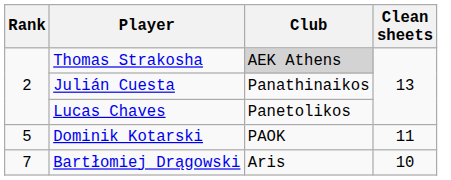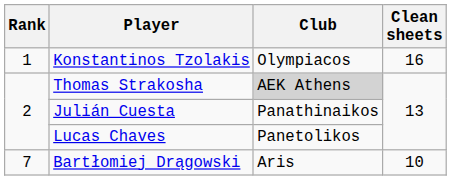 <table class="wikitable" style="text-align:center">
 <tr>
 <th>Rank</th>
 <th>Player</th>
 <th>Club</th>
 <th>Clean<br>sheets</th>
+</tr>
+<tr>
+<td>1</td>
+<td align="left"> <a href='#'>Konstantinos Tzolakis</a></td>
+<td align="left">Olympiacos</td>
+<td>16</td>
 </tr>
 <tr>
 <td rowspan="3">2</td>
 <td align="left"> <a href='#'>Thomas Strakosha</a></td>
 <td align="left" style="background: lightgrey;">AEK Athens</td>
 <td rowspan="3">13</td>
 </tr>
 <tr>
 <td align="left"> <a href='#'>Julián Cuesta</a></td>
 <td align="left">Panathinaikos</td>
 </tr>
 <tr>
 <td align="left"> <a href='#'>Lucas Chaves</a></td>
 <td align="left">Panetolikos</td>
 </tr>
 <tr>
-<td>5</td>
-<td align="left"> <a href='#'>Dominik Kotarski</a></td>
-<td align="left">PAOK</td>
-<td>11</td>
-</tr>
-<tr>
 <td>7</td>
 <td align="left"> <a href='#'>Bartłomiej Drągowski</a></td>
 <td align="left">Aris</td>
 <td>10</td>
 </tr>
 </table>
